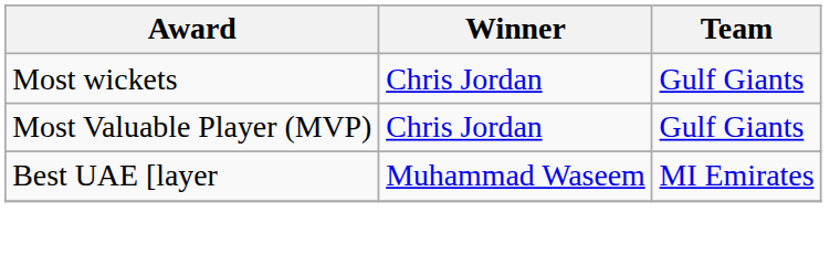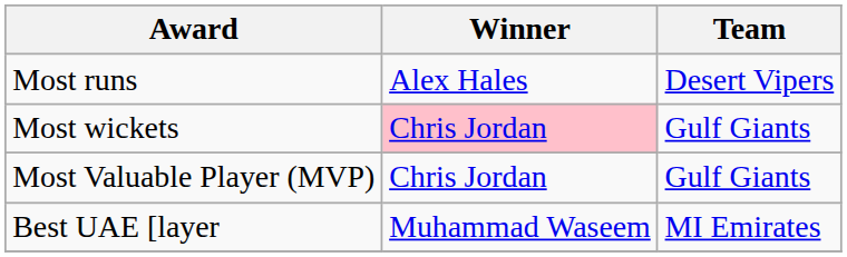 <table class="wikitable">
 <tr>
 <th>Award</th>
 <th>Winner</th>
 <th>Team</th>
 </tr>
 <tr>
+<td>Most runs</td>
+<td><a href='#'>Alex Hales</a></td>
+<td><a href='#'>Desert Vipers</a></td>
+</tr>
+<tr>
 <td>Most wickets</td>
-<td><a href='#'>Chris Jordan</a></td>
+<td style="background: pink;"><a href='#'>Chris Jordan</a></td>
 <td><a href='#'>Gulf Giants</a></td>
 </tr>
 <tr>
 <td>Most Valuable Player (MVP)</td>
 <td><a href='#'>Chris Jordan</a></td>
 <td><a href='#'>Gulf Giants</a></td>
 </tr>
 <tr>
 <td>Best UAE [layer</td>
 <td><a href='#'>Muhammad Waseem</a></td>
 <td><a href='#'>MI Emirates</a></td>
 </tr>
 <tr>
 </tr>
 </table>
